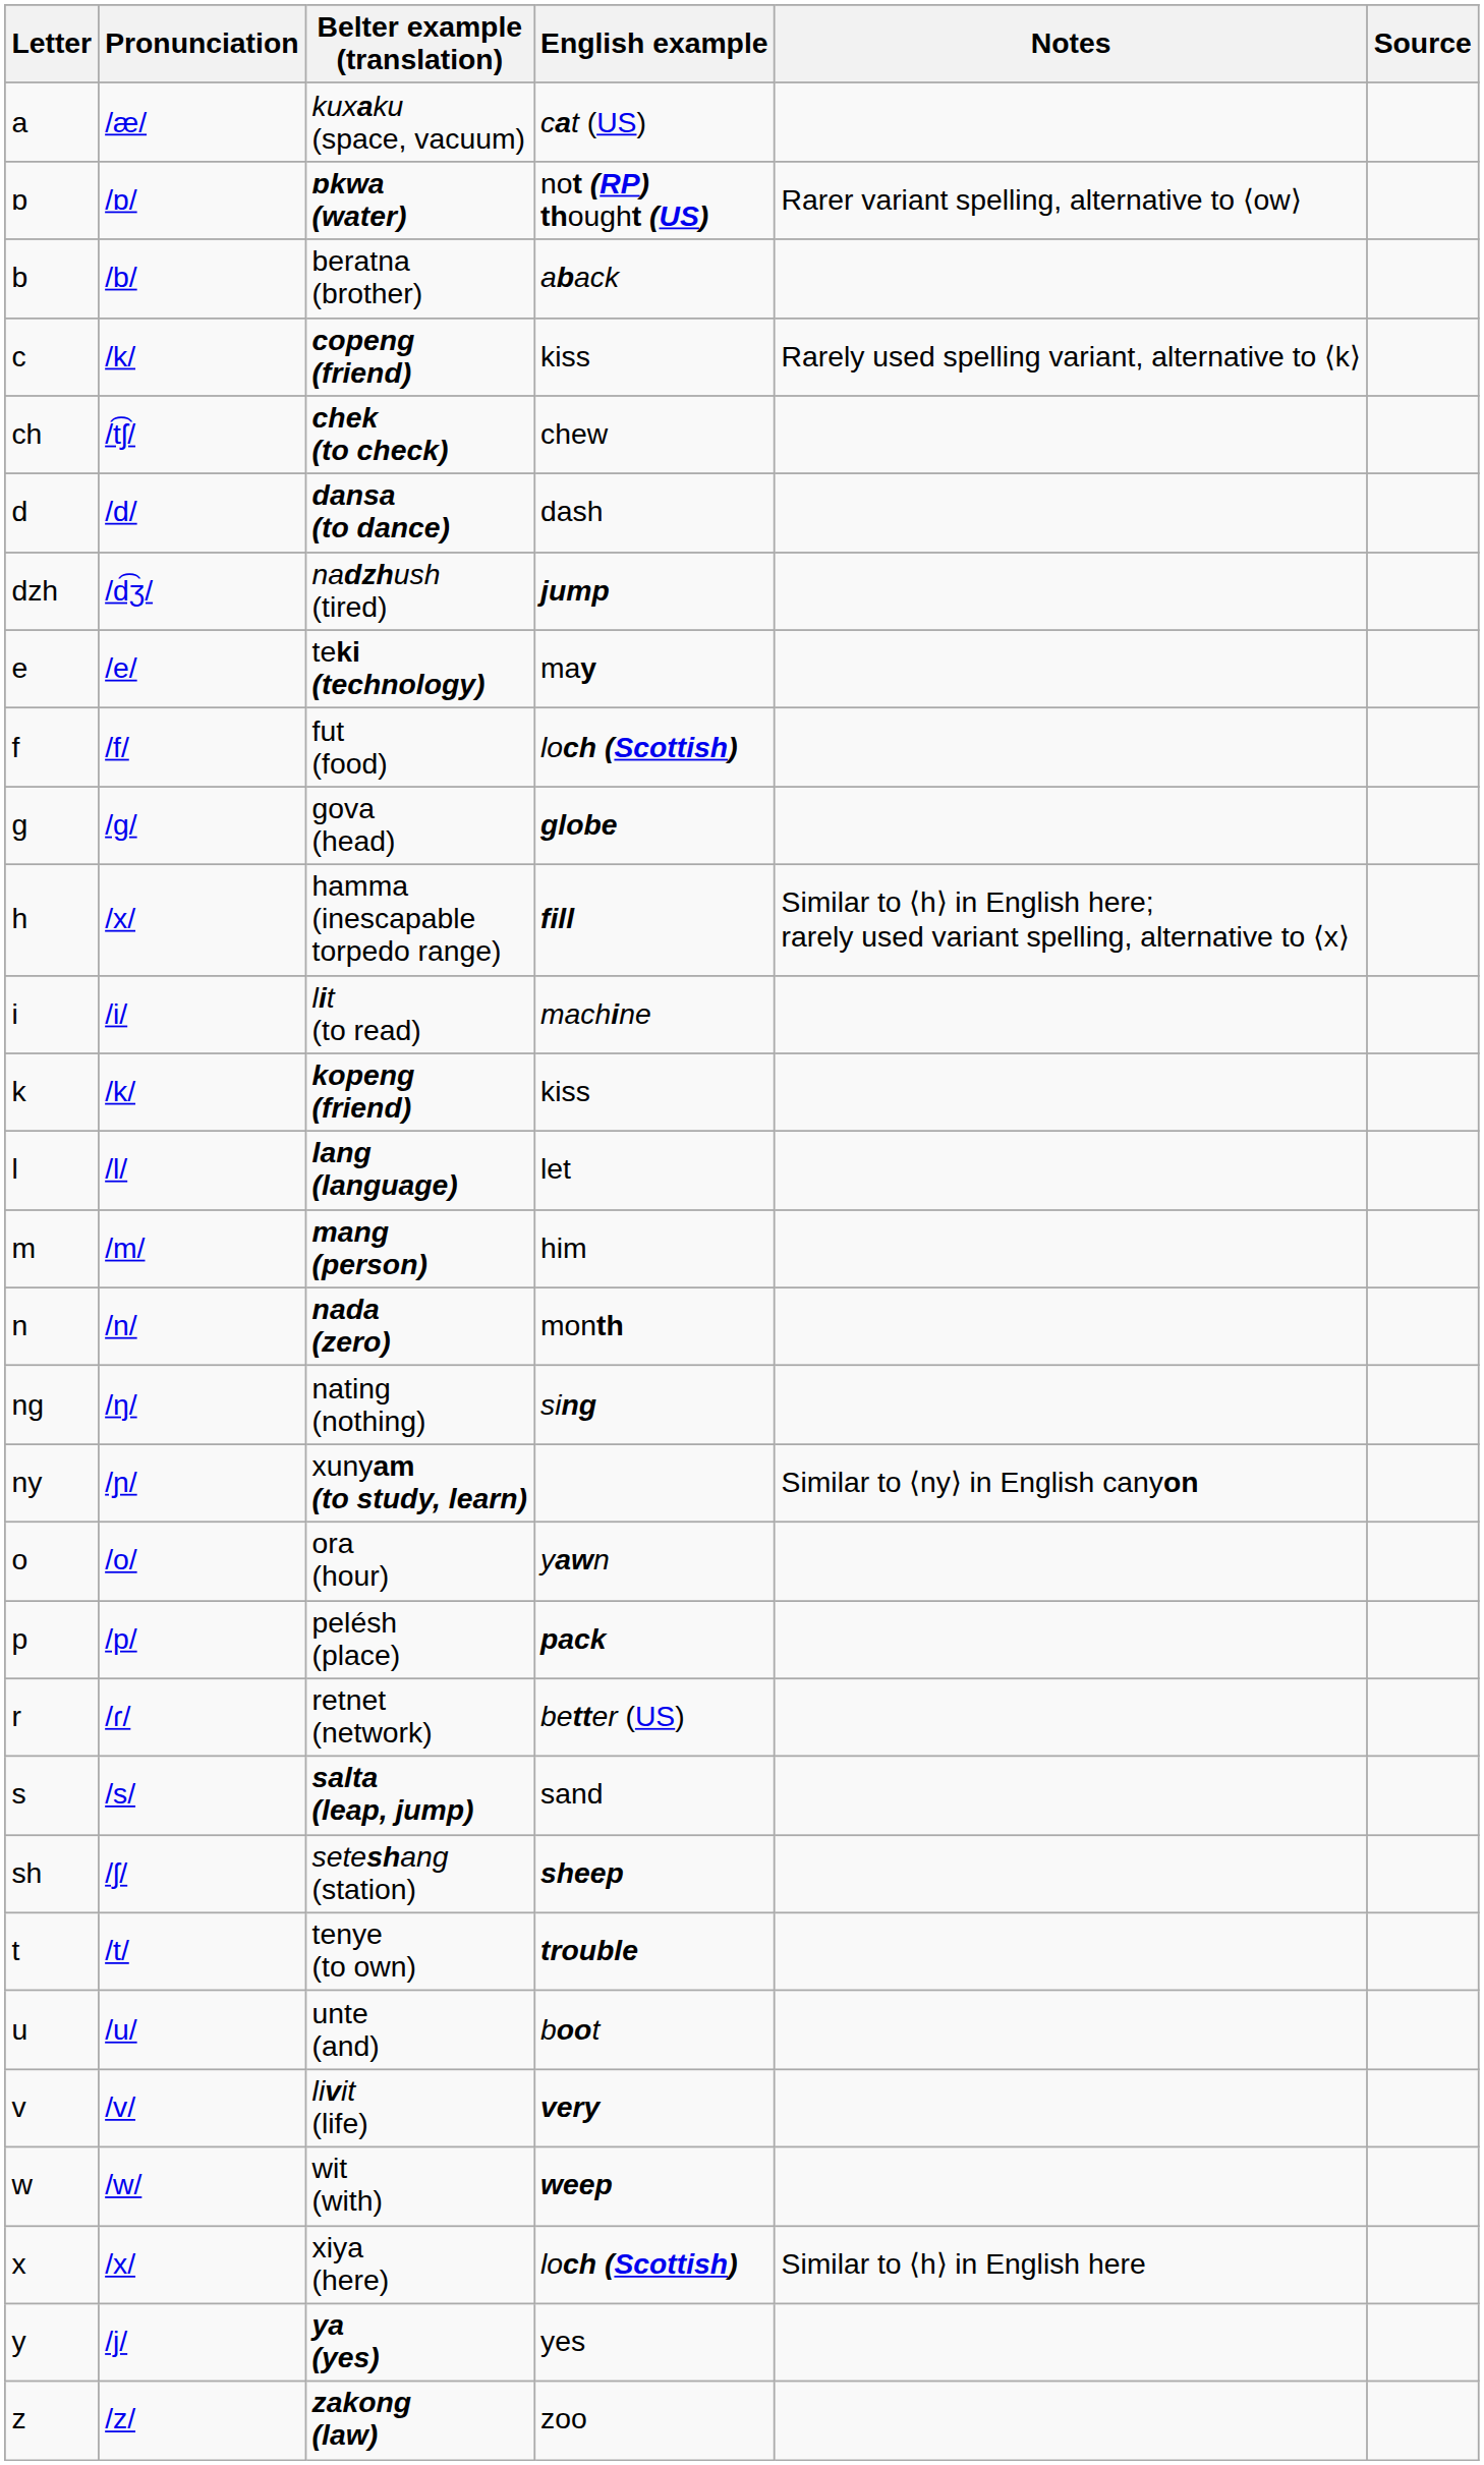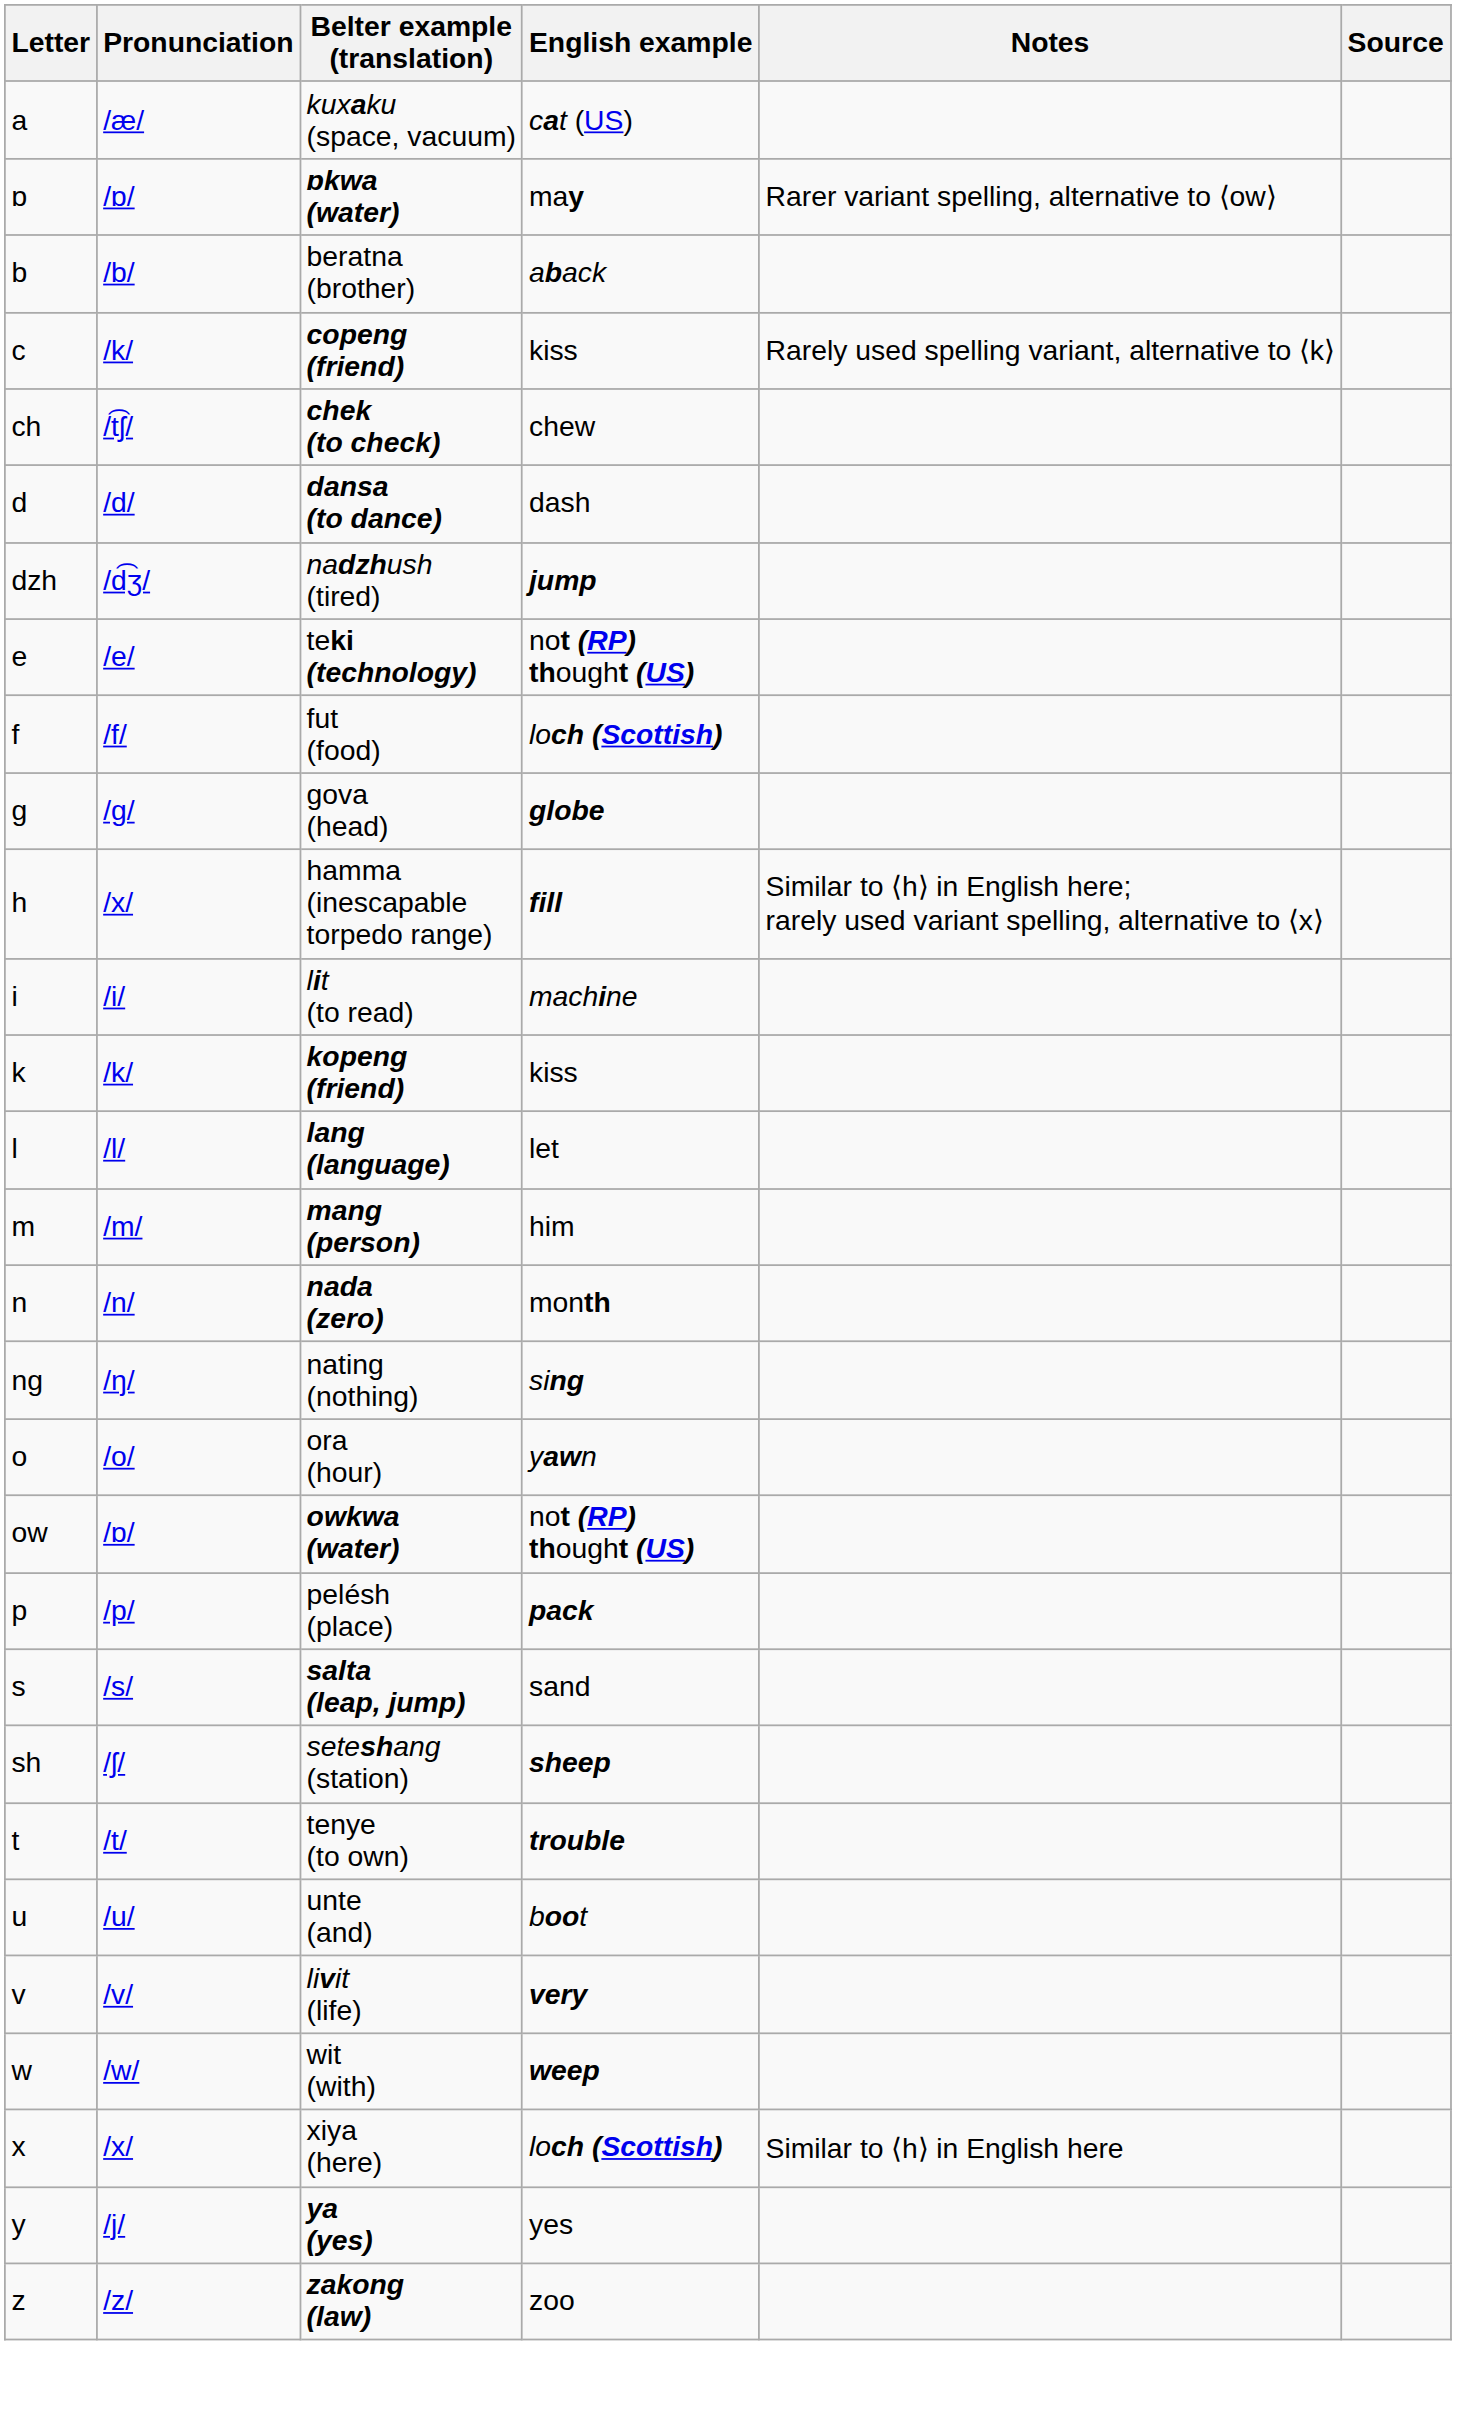 <table class="wikitable">
 <tr>
 <th>Letter</th>
 <th>Pronunciation</th>
 <th>Belter example<br>(translation)</th>
 <th>English example</th>
 <th>Notes</th>
 <th>Source</th>
 </tr>
 <tr>
 <td>a</td>
 <td><a href='#'>/æ/</a></td>
 <td><em>kux<strong>a</strong>ku</em><br>(space, vacuum)</td>
 <td><em>c<strong>a</strong>t</em> (<a href='#'>US</a>)</td>
 <td></td>
 <td></td>
 </tr>
 <tr>
 <td>ɒ</td>
 <td><a href='#'>/ɒ/</a></td>
 <td><strong><em>ɒ<strong>kwa<em><br>(water)</td>
-<td></em>n</strong>o<strong>t<em> (<a href='#'>RP</a>)<br></em>th</strong>ough<strong>t<em> (<a href='#'>US</a>)</td>
+<td></em>m</strong>a<strong>y<em></td>
 <td>Rarer variant spelling, alternative to ⟨ow⟩</td>
 <td></td>
 </tr>
 <tr>
 <td>b</td>
 <td><a href='#'>/b/</a></td>
 <td></em></strong>b</strong>eratna</em><br>(brother)</td>
 <td><em>a<strong>b</strong>ack</em></td>
 <td></td>
 <td></td>
 </tr>
 <tr>
 <td>c</td>
 <td><a href='#'>/k/</a></td>
 <td><strong><em>c<strong>openg<em><br>(friend)</td>
 <td></em></strong>k</strong>iss</em></td>
 <td>Rarely used spelling variant, alternative to ⟨k⟩</td>
 <td></td>
 </tr>
 <tr>
 <td>ch</td>
 <td><a href='#'>/t͡ʃ/</a></td>
 <td><strong><em>ch<strong>ek<em><br>(to check)</td>
 <td></em></strong>ch</strong>ew</em></td>
 <td></td>
 <td></td>
 </tr>
 <tr>
 <td>d</td>
 <td><a href='#'>/d/</a></td>
 <td><strong><em>d<strong>ansa<em><br>(to dance)</td>
 <td></em></strong>d</strong>ash</em></td>
 <td></td>
 <td></td>
 </tr>
 <tr>
 <td>dzh</td>
 <td><a href='#'>/d͡ʒ/</a></td>
 <td><em>na<strong>dzh</strong>ush</em><br>(tired)</td>
 <td><strong><em>j<strong>ump<em></td>
 <td></td>
 <td></td>
 </tr>
 <tr>
 <td>e</td>
 <td><a href='#'>/e/</a></td>
 <td></em>t</strong>e<strong>ki<em><br>(technology)</td>
-<td></em>m</strong>a<strong>y<em></td>
+<td></em>n</strong>o<strong>t<em> (<a href='#'>RP</a>)<br></em>th</strong>ough<strong>t<em> (<a href='#'>US</a>)</td>
 <td></td>
 <td></td>
 </tr>
 <tr>
 <td>f</td>
 <td><a href='#'>/f/</a></td>
 <td></em></strong>f</strong>ut</em><br>(food)</td>
 <td><em>lo<strong>ch<strong><em> (<a href='#'>Scottish</a>)</td>
 <td></td>
 <td></td>
 </tr>
 <tr>
 <td>g</td>
 <td><a href='#'>/g/</a></td>
 <td></em></strong>g</strong>ova</em><br>(head)</td>
 <td><strong><em>g<strong>lobe<em></td>
 <td></td>
 <td></td>
 </tr>
 <tr>
 <td>h</td>
 <td><a href='#'>/x/</a></td>
 <td></em></strong>h</strong>amma</em><br>(inescapable<br>torpedo range)</td>
 <td><strong><em>f<strong>ill<em></td>
 <td>Similar to ⟨h⟩ in English </em></strong>h</strong>ere</em>;<br>rarely used variant spelling, alternative to ⟨x⟩</td>
 <td></td>
 </tr>
 <tr>
 <td>i</td>
 <td><a href='#'>/i/</a></td>
 <td><em>l<strong>i</strong>t</em><br>(to read)</td>
 <td><em>mach<strong>i</strong>ne</em></td>
 <td></td>
 <td></td>
 </tr>
 <tr>
 <td>k</td>
 <td><a href='#'>/k/</a></td>
 <td><strong><em>k<strong>openg<em><br>(friend)</td>
 <td></em></strong>k</strong>iss</em></td>
 <td></td>
 <td></td>
 </tr>
 <tr>
 <td>l</td>
 <td><a href='#'>/l/</a></td>
 <td><strong><em>l<strong>ang<em><br>(language)</td>
 <td></em></strong>l</strong>et</em></td>
 <td></td>
 <td></td>
 </tr>
 <tr>
 <td>m</td>
 <td><a href='#'>/m/</a></td>
 <td><strong><em>m<strong>ang<em><br>(person)</td>
 <td></em>hi</strong>m</em></strong></td>
 <td></td>
 <td></td>
 </tr>
 <tr>
 <td>n</td>
 <td><a href='#'>/n/</a></td>
 <td><strong><em>n<strong>ada<em><br>(zero)</td>
 <td></em>mo</strong>n<strong>th<em></td>
 <td></td>
 <td></td>
 </tr>
 <tr>
 <td>ng</td>
 <td><a href='#'>/ŋ/</a></td>
 <td></em>nati</strong>ng</em></strong><br>(nothing)</td>
 <td><em>si<strong>ng<strong><em></td>
 <td></td>
 <td></td>
 </tr>
 <tr>
-<td>ny</td>
-<td><a href='#'>/ɲ/</a></td>
-<td></em>xu</strong>ny<strong>am<em><br>(to study, learn)</td>
-<td></td>
-<td>Similar to ⟨ny⟩ in English </em>ca</strong>ny<strong>on<em></td>
-<td></td>
-</tr>
-<tr>
 <td>o</td>
 <td><a href='#'>/o/</a></td>
 <td></em></strong>o</strong>ra</em><br>(hour)</td>
 <td><em>y<strong>aw</strong>n</em></td>
 <td></td>
 <td></td>
 </tr>
 <tr>
+<td>ow</td>
+<td><a href='#'>/ɒ/</a></td>
+<td><strong><em>ow<strong>kwa<em><br>(water)</td>
+<td></em>n</strong>o<strong>t<em> (<a href='#'>RP</a>)<br></em>th</strong>ough<strong>t<em> (<a href='#'>US</a>)</td>
+<td></td>
+<td></td>
+</tr>
+<tr>
 <td>p</td>
 <td><a href='#'>/p/</a></td>
 <td></em></strong>p</strong>elésh</em><br>(place)</td>
 <td><strong><em>p<strong>ack<em></td>
-<td></td>
-<td></td>
-</tr>
-<tr>
-<td>r</td>
-<td><a href='#'>/ɾ/</a></td>
-<td></em></strong>r</strong>etnet</em><br>(network)</td>
-<td><em>be<strong>tt</strong>er</em> (<a href='#'>US</a>)</td>
 <td></td>
 <td></td>
 </tr>
 <tr>
 <td>s</td>
 <td><a href='#'>/s/</a></td>
 <td><strong><em>s<strong>alta<em><br>(leap, jump)</td>
 <td></em></strong>s</strong>and</em></td>
 <td></td>
 <td></td>
 </tr>
 <tr>
 <td>sh</td>
 <td><a href='#'>/ʃ/</a></td>
 <td><em>sete<strong>sh</strong>ang</em><br>(station)</td>
 <td><strong><em>sh<strong>eep<em></td>
 <td></td>
 <td></td>
 </tr>
 <tr>
 <td>t</td>
 <td><a href='#'>/t/</a></td>
 <td></em></strong>t</strong>enye</em><br>(to own)</td>
 <td><strong><em>t<strong>rouble<em></td>
 <td></td>
 <td></td>
 </tr>
 <tr>
 <td>u</td>
 <td><a href='#'>/u/</a></td>
 <td></em></strong>u</strong>nte</em><br>(and)</td>
 <td><em>b<strong>oo</strong>t</em></td>
 <td></td>
 <td></td>
 </tr>
 <tr>
 <td>v</td>
 <td><a href='#'>/v/</a></td>
 <td><em>li<strong>v</strong>it</em><br>(life)</td>
 <td><strong><em>v<strong>ery<em></td>
 <td></td>
 <td></td>
 </tr>
 <tr>
 <td>w</td>
 <td><a href='#'>/w/</a></td>
 <td></em></strong>w</strong>it</em><br>(with)</td>
 <td><strong><em>w<strong>eep<em></td>
 <td></td>
 <td></td>
 </tr>
 <tr>
 <td>x</td>
 <td><a href='#'>/x/</a></td>
 <td></em></strong>x</strong>iya</em><br>(here)</td>
 <td><em>lo<strong>ch<strong><em> (<a href='#'>Scottish</a>)</td>
 <td>Similar to ⟨h⟩ in English </em></strong>h</strong>ere</em></td>
 <td></td>
 </tr>
 <tr>
 <td>y</td>
 <td><a href='#'>/j/</a></td>
 <td><strong><em>y<strong>a<em><br>(yes)</td>
 <td></em></strong>y</strong>es</em></td>
 <td></td>
 <td></td>
 </tr>
 <tr>
 <td>z</td>
 <td><a href='#'>/z/</a></td>
 <td><strong><em>z<strong>akong<em><br>(law)</td>
 <td></em></strong>z</strong>oo</em></td>
 <td></td>
 <td></td>
 </tr>
 </table>
